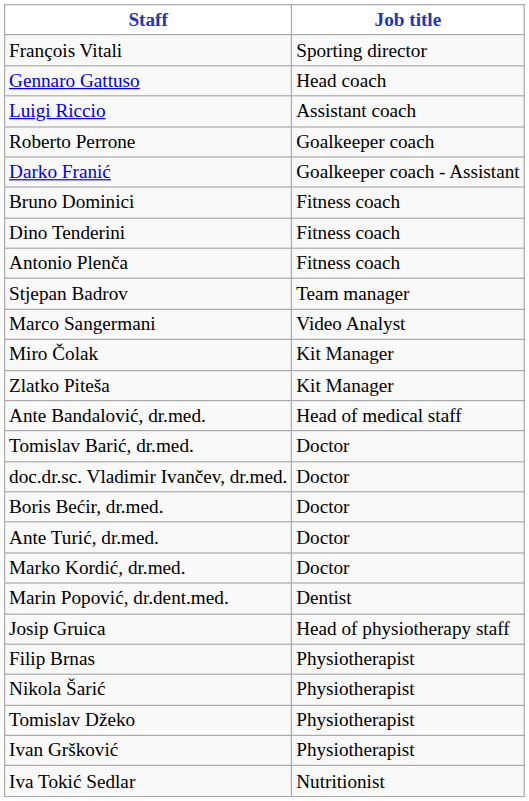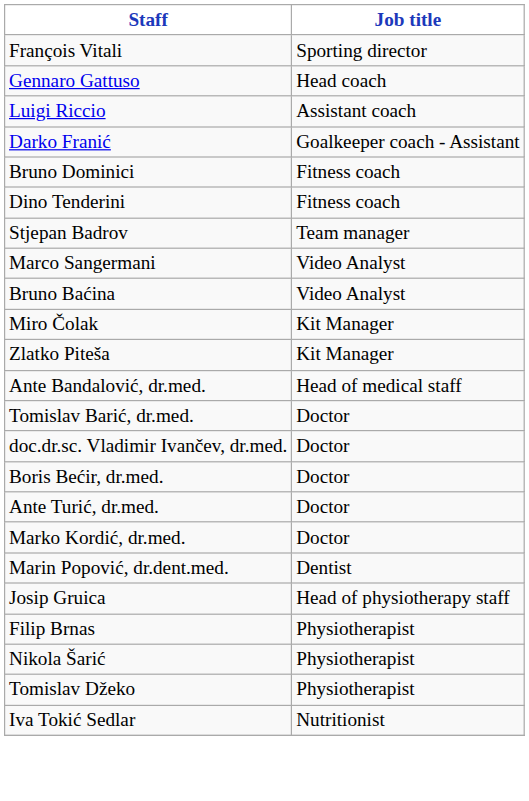 <table class="wikitable">
 <tr>
 <th style="color:#1C39BB; background:#FFFFFF;">Staff</th>
 <th style="color:#1C39BB; background:#FFFFFF;">Job title</th>
 </tr>
 <tr>
 <td> François Vitali</td>
 <td>Sporting director</td>
 </tr>
 <tr>
 <td> <a href='#'>Gennaro Gattuso</a></td>
 <td>Head coach</td>
 </tr>
 <tr>
 <td> <a href='#'>Luigi Riccio</a></td>
 <td>Assistant coach</td>
 </tr>
 <tr>
-<td> Roberto Perrone</td>
-<td>Goalkeeper coach</td>
-</tr>
-<tr>
 <td> <a href='#'>Darko Franić</a></td>
 <td>Goalkeeper coach - Assistant</td>
 </tr>
 <tr>
 <td> Bruno Dominici</td>
 <td>Fitness coach</td>
 </tr>
 <tr>
 <td> Dino Tenderini</td>
 <td>Fitness coach</td>
 </tr>
 <tr>
-<td> Antonio Plenča</td>
-<td>Fitness coach</td>
-</tr>
-<tr>
 <td> Stjepan Badrov</td>
 <td>Team manager</td>
 </tr>
 <tr>
 <td> Marco Sangermani</td>
+<td>Video Analyst</td>
+</tr>
+<tr>
+<td> Bruno Baćina</td>
 <td>Video Analyst</td>
 </tr>
 <tr>
 <td> Miro Čolak</td>
 <td>Kit Manager</td>
 </tr>
 <tr>
 <td> Zlatko Piteša</td>
 <td>Kit Manager</td>
 </tr>
 <tr>
 <td> Ante Bandalović, dr.med.</td>
 <td>Head of medical staff</td>
 </tr>
 <tr>
 <td> Tomislav Barić, dr.med.</td>
 <td>Doctor</td>
 </tr>
 <tr>
 <td> doc.dr.sc. Vladimir Ivančev, dr.med.</td>
 <td>Doctor</td>
 </tr>
 <tr>
 <td> Boris Bećir, dr.med.</td>
 <td>Doctor</td>
 </tr>
 <tr>
 <td> Ante Turić, dr.med.</td>
 <td>Doctor</td>
 </tr>
 <tr>
 <td> Marko Kordić, dr.med.</td>
 <td>Doctor</td>
 </tr>
 <tr>
 <td> Marin Popović, dr.dent.med.</td>
 <td>Dentist</td>
 </tr>
 <tr>
 <td> Josip Gruica</td>
 <td>Head of physiotherapy staff</td>
 </tr>
 <tr>
 <td> Filip Brnas</td>
 <td>Physiotherapist</td>
 </tr>
 <tr>
 <td> Nikola Šarić</td>
 <td>Physiotherapist</td>
 </tr>
 <tr>
 <td> Tomislav Džeko</td>
 <td>Physiotherapist</td>
 </tr>
 <tr>
-<td> Ivan Gršković</td>
-<td>Physiotherapist</td>
-</tr>
-<tr>
 <td> Iva Tokić Sedlar</td>
 <td>Nutritionist</td>
 </tr>
 <tr>
 </tr>
 </table>
